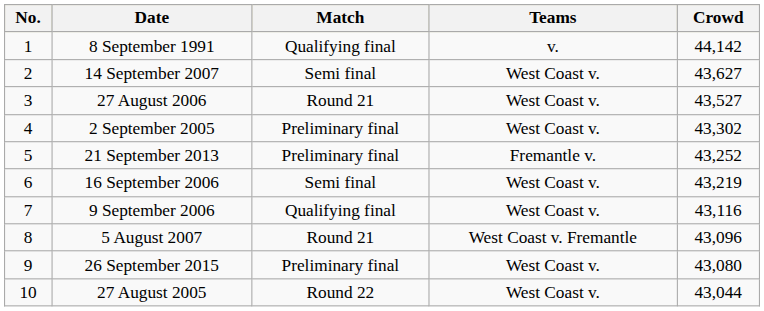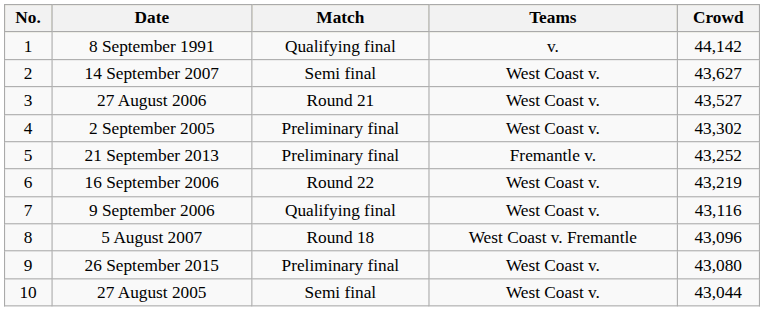 <table class="wikitable sortable" style="width:700px;">
 <tr style="background:#bdb76b;">
 <th>No.</th>
 <th>Date</th>
 <th>Match</th>
 <th>Teams</th>
 <th>Crowd</th>
 </tr>
 <tr>
 <td align=center>1</td>
 <td align=center>8 September 1991</td>
 <td align=center>Qualifying final</td>
 <td align=center> v. </td>
 <td align=center>44,142</td>
 </tr>
 <tr>
 <td align=center>2</td>
 <td align=center>14 September 2007</td>
 <td align=center>Semi final</td>
 <td align=center>West Coast v. </td>
 <td align=center>43,627</td>
 </tr>
 <tr>
 <td align=center>3</td>
 <td align=center>27 August 2006</td>
 <td align=center>Round 21</td>
 <td align=center>West Coast v. </td>
 <td align=center>43,527</td>
 </tr>
 <tr>
 <td align=center>4</td>
 <td align=center>2 September 2005</td>
 <td align=center>Preliminary final</td>
 <td align=center>West Coast v. </td>
 <td align=center>43,302</td>
 </tr>
 <tr>
 <td align=center>5</td>
 <td align=center>21 September 2013</td>
 <td align=center>Preliminary final</td>
 <td align=center>Fremantle v. </td>
 <td align=center>43,252</td>
 </tr>
 <tr>
 <td align=center>6</td>
 <td align=center>16 September 2006</td>
-<td align=center>Semi final</td>
+<td align=center>Round 22</td>
 <td align=center>West Coast v. </td>
 <td align=center>43,219</td>
 </tr>
 <tr>
 <td align=center>7</td>
 <td align=center>9 September 2006</td>
 <td align=center>Qualifying final</td>
 <td align=center>West Coast v. </td>
 <td align=center>43,116</td>
 </tr>
 <tr>
 <td align=center>8</td>
 <td align=center>5 August 2007</td>
-<td align=center>Round 21</td>
+<td align=center>Round 18</td>
 <td align=center>West Coast v. Fremantle</td>
 <td align=center>43,096</td>
 </tr>
 <tr>
 <td align=center>9</td>
 <td align=center>26 September 2015</td>
 <td align=center>Preliminary final</td>
 <td align=center>West Coast v. </td>
 <td align=center>43,080</td>
 </tr>
 <tr>
 <td align=center>10</td>
 <td align=center>27 August 2005</td>
-<td align=center>Round 22</td>
+<td align=center>Semi final</td>
 <td align=center>West Coast v. </td>
 <td align=center>43,044</td>
 </tr>
 </table>
